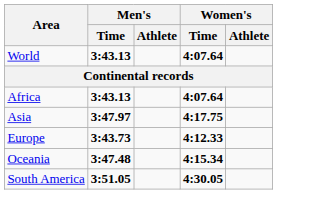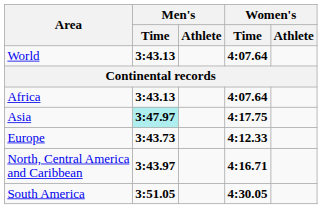 <table class="wikitable">
 <tr>
 <th rowspan=2>Area</th>
 <th colspan=2>Men's</th>
 <th colspan=2>Women's</th>
 </tr>
 <tr>
 <th>Time</th>
 <th>Athlete</th>
 <th>Time</th>
 <th>Athlete</th>
 </tr>
 <tr>
 <td><a href='#'>World</a></td>
 <td><strong>3:43.13</strong></td>
 <td></td>
 <td><strong>4:07.64</strong></td>
 <td></td>
 </tr>
 <tr>
 <th colspan=5>Continental records</th>
 </tr>
 <tr>
 <td><a href='#'>Africa</a></td>
 <td><strong>3:43.13</strong></td>
 <td></td>
 <td><strong>4:07.64</strong></td>
 <td></td>
 </tr>
 <tr>
 <td><a href='#'>Asia</a></td>
-<td><strong>3:47.97</strong></td>
+<td style="background: paleturquoise;"><strong>3:47.97</strong></td>
 <td></td>
 <td><strong>4:17.75</strong></td>
 <td></td>
 </tr>
 <tr>
 <td><a href='#'>Europe</a></td>
 <td><strong>3:43.73</strong></td>
 <td></td>
 <td><strong>4:12.33</strong></td>
 <td></td>
 </tr>
 <tr>
-<td><a href='#'>Oceania</a></td>
-<td><strong>3:47.48</strong></td>
+<td><a href='#'>North, Central America<br> and Caribbean</a></td>
+<td><strong>3:43.97</strong></td>
 <td></td>
-<td><strong>4:15.34</strong></td>
+<td><strong>4:16.71</strong></td>
 <td></td>
 </tr>
 <tr>
 <td><a href='#'>South America</a></td>
 <td><strong>3:51.05</strong></td>
 <td></td>
 <td><strong>4:30.05</strong></td>
 <td></td>
 </tr>
 </table>
